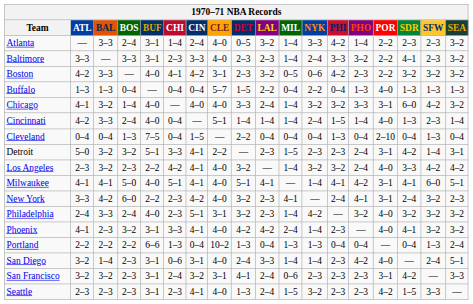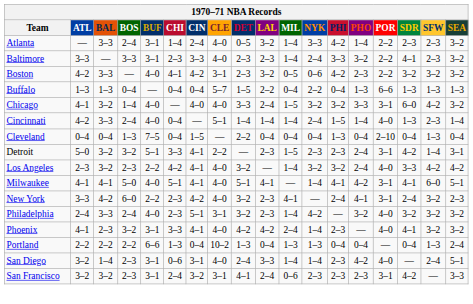 <table class="wikitable" style="font-size:95%; text-align:center;">
 <tr>
 <th colspan=18>1970–71 NBA Records</th>
 </tr>
 <tr>
 <th width=100>Team</th>
 <th style="background:#003EA4;color:#FFFFFF;width=35">ATL</th>
 <th style="background:#E45206;color:#012854;width=35">BAL</th>
 <th style="background:#006400;color:#FFFFFF;width=35">BOS</th>
 <th style="background:#012F6B;color:#D9AA00;width=35">BUF</th>
 <th style="background:#BA0C2F;color:#FFFFFF;width=35">CHI</th>
 <th style="background:#012F6B;color:#FFFFFF;width=35">CIN</th>
 <th style="background:#FFA402;color:#77222F;width=35">CLE</th>
 <th style="background:#012F6B;color:#D40032;width=35">DET</th>
 <th style="background:#800080;color:#FFD700;width=35">LAL</th>
 <th style="background:#006400;color:#FFFFFF;width=35">MIL</th>
 <th style="background:#003EA4;color:#FF8C00;width=35">NYK</th>
 <th style="background:#C90F2E;color:#022167;width=35">PHI</th>
 <th style="background:#800080;color:#FF4500;width=35">PHO</th>
 <th style="background:#FF0000;color:#FFFFFF;width=35">POR</th>
 <th style="background:#00843D;color:#FFCC00;width=35">SDR</th>
 <th style="background:#FFC62C;color:#012F6B;width=35">SFW</th>
 <th style="background:#173F36;color:#EBAA00;width=35">SEA</th>
 </tr>
 <tr>
 <td style="text-align:left;"><a href='#'>Atlanta</a></td>
 <td>—</td>
 <td>3–3</td>
 <td>2–4</td>
 <td>3–1</td>
 <td>1–4</td>
 <td>2–4</td>
 <td>4–0</td>
 <td>0–5</td>
 <td>3–2</td>
 <td>1–4</td>
 <td>3–3</td>
 <td>4–2</td>
 <td>1–4</td>
 <td>2–2</td>
 <td>2–3</td>
 <td>2–3</td>
 <td>3–2</td>
 </tr>
 <tr>
 <td style="text-align:left;"><a href='#'>Baltimore</a></td>
 <td>3–3</td>
 <td>—</td>
 <td>3–3</td>
 <td>3–1</td>
 <td>2–3</td>
 <td>3–3</td>
 <td>4–0</td>
 <td>2–3</td>
 <td>2–3</td>
 <td>1–4</td>
 <td>2–4</td>
 <td>3–3</td>
 <td>3–2</td>
 <td>2–2</td>
 <td>4–1</td>
 <td>2–3</td>
 <td>3–2</td>
 </tr>
 <tr>
 <td style="text-align:left;"><a href='#'>Boston</a></td>
 <td>4–2</td>
 <td>3–3</td>
 <td>—</td>
 <td>4–0</td>
 <td>4–1</td>
 <td>4–2</td>
 <td>3–1</td>
 <td>2–3</td>
 <td>3–2</td>
 <td>0–5</td>
 <td>0–6</td>
 <td>4–2</td>
 <td>2–3</td>
 <td>2–2</td>
 <td>3–2</td>
 <td>3–2</td>
 <td>3–2</td>
 </tr>
 <tr>
 <td style="text-align:left;"><a href='#'>Buffalo</a></td>
 <td>1–3</td>
 <td>1–3</td>
 <td>0–4</td>
 <td>—</td>
 <td>0–4</td>
 <td>0–4</td>
 <td>5–7</td>
 <td>1–5</td>
 <td>2–2</td>
 <td>0–4</td>
 <td>2–2</td>
 <td>0–4</td>
 <td>1–3</td>
-<td>4–0</td>
+<td>6–6</td>
 <td>1–3</td>
 <td>1–3</td>
 <td>1–3</td>
 </tr>
 <tr>
 <td style="text-align:left;"><a href='#'>Chicago</a></td>
 <td>4–1</td>
 <td>3–2</td>
 <td>1–4</td>
 <td>4–0</td>
 <td>—</td>
 <td>4–0</td>
 <td>4–0</td>
 <td>3–3</td>
 <td>2–4</td>
-<td>1–4</td>
+<td>1–5</td>
 <td>3–2</td>
 <td>3–2</td>
 <td>3–3</td>
 <td>3–1</td>
 <td>6–0</td>
 <td>4–2</td>
 <td>3–2</td>
 </tr>
 <tr>
 <td style="text-align:left;"><a href='#'>Cincinnati</a></td>
 <td>4–2</td>
 <td>3–3</td>
 <td>2–4</td>
 <td>4–0</td>
 <td>0–4</td>
 <td>—</td>
 <td>5–1</td>
 <td>1–4</td>
 <td>1–4</td>
 <td>1–4</td>
 <td>2–4</td>
 <td>1–5</td>
 <td>1–4</td>
 <td>4–0</td>
 <td>1–3</td>
 <td>2–3</td>
 <td>1–4</td>
 </tr>
 <tr>
 <td style="text-align:left;"><a href='#'>Cleveland</a></td>
 <td>0–4</td>
 <td>0–4</td>
 <td>1–3</td>
 <td>7–5</td>
 <td>0–4</td>
 <td>1–5</td>
 <td>—</td>
 <td>2–2</td>
 <td>0–4</td>
 <td>0–4</td>
 <td>0–4</td>
 <td>1–3</td>
 <td>0–4</td>
 <td>2–10</td>
 <td>0–4</td>
 <td>1–3</td>
 <td>0–4</td>
 </tr>
 <tr>
 <td style="text-align:left;">Detroit</td>
 <td>5–0</td>
 <td>3–2</td>
 <td>3–2</td>
 <td>5–1</td>
 <td>3–3</td>
 <td>4–1</td>
 <td>2–2</td>
 <td>—</td>
 <td>2–3</td>
 <td>1–5</td>
 <td>2–3</td>
 <td>2–3</td>
 <td>2–4</td>
 <td>3–1</td>
 <td>4–2</td>
 <td>1–4</td>
 <td>3–1</td>
 </tr>
 <tr>
 <td style="text-align:left;"><a href='#'>Los Angeles</a></td>
 <td>2–3</td>
 <td>3–2</td>
 <td>2–3</td>
 <td>2–2</td>
 <td>4–2</td>
 <td>4–1</td>
 <td>4–0</td>
 <td>3–2</td>
 <td>—</td>
 <td>1–4</td>
 <td>3–2</td>
 <td>3–2</td>
 <td>2–4</td>
 <td>4–0</td>
 <td>3–3</td>
 <td>4–2</td>
 <td>4–2</td>
 </tr>
 <tr>
 <td style="text-align:left;"><a href='#'>Milwaukee</a></td>
 <td>4–1</td>
 <td>4–1</td>
 <td>5–0</td>
 <td>4–0</td>
 <td>5–1</td>
 <td>4–1</td>
 <td>4–0</td>
 <td>5–1</td>
 <td>4–1</td>
 <td>—</td>
 <td>1–4</td>
 <td>4–1</td>
 <td>4–2</td>
 <td>3–1</td>
 <td>4–1</td>
 <td>6–0</td>
 <td>5–1</td>
 </tr>
 <tr>
 <td style="text-align:left;"><a href='#'>New York</a></td>
 <td>3–3</td>
 <td>4–2</td>
 <td>6–0</td>
 <td>2–2</td>
 <td>2–3</td>
 <td>4–2</td>
 <td>4–0</td>
 <td>3–2</td>
 <td>2–3</td>
 <td>4–1</td>
 <td>—</td>
 <td>2–4</td>
 <td>4–1</td>
 <td>3–1</td>
 <td>2–4</td>
 <td>3–2</td>
 <td>2–3</td>
 </tr>
 <tr>
 <td style="text-align:left;"><a href='#'>Philadelphia</a></td>
 <td>2–4</td>
 <td>3–3</td>
 <td>2–4</td>
 <td>4–0</td>
 <td>2–3</td>
 <td>5–1</td>
 <td>3–1</td>
 <td>3–2</td>
 <td>2–3</td>
 <td>1–4</td>
 <td>4–2</td>
 <td>—</td>
 <td>3–2</td>
 <td>4–0</td>
 <td>3–2</td>
 <td>3–2</td>
 <td>3–2</td>
 </tr>
 <tr>
 <td style="text-align:left;"><a href='#'>Phoenix</a></td>
 <td>4–1</td>
 <td>2–3</td>
 <td>3–2</td>
 <td>3–1</td>
 <td>3–3</td>
 <td>4–1</td>
 <td>4–0</td>
 <td>4–2</td>
 <td>4–2</td>
 <td>2–4</td>
 <td>1–4</td>
 <td>2–3</td>
 <td>—</td>
 <td>4–0</td>
 <td>4–1</td>
 <td>3–2</td>
 <td>3–2</td>
 </tr>
 <tr>
 <td style="text-align:left;"><a href='#'>Portland</a></td>
 <td>2–2</td>
 <td>2–2</td>
 <td>2–2</td>
 <td>6–6</td>
 <td>1–3</td>
 <td>0–4</td>
 <td>10–2</td>
 <td>1–3</td>
 <td>0–4</td>
 <td>1–3</td>
 <td>1–3</td>
 <td>0–4</td>
 <td>0–4</td>
 <td>—</td>
 <td>0–4</td>
 <td>1–3</td>
 <td>2–4</td>
 </tr>
 <tr>
 <td style="text-align:left;"><a href='#'>San Diego</a></td>
 <td>3–2</td>
 <td>1–4</td>
 <td>2–3</td>
 <td>3–1</td>
 <td>0–6</td>
 <td>3–1</td>
 <td>4–0</td>
 <td>2–4</td>
 <td>3–3</td>
 <td>1–4</td>
 <td>1–4</td>
 <td>2–3</td>
 <td>4–2</td>
 <td>4–0</td>
 <td>—</td>
 <td>2–4</td>
 <td>5–1</td>
 </tr>
 <tr>
 <td style="text-align:left;"><a href='#'>San Francisco</a></td>
 <td>3–2</td>
 <td>3–2</td>
 <td>2–3</td>
 <td>3–1</td>
 <td>2–4</td>
 <td>3–2</td>
 <td>3–1</td>
 <td>4–1</td>
 <td>2–4</td>
 <td>0–6</td>
 <td>2–3</td>
 <td>2–3</td>
 <td>2–3</td>
 <td>3–1</td>
 <td>4–2</td>
 <td>—</td>
 <td>3–3</td>
 </tr>
-<tr>
-<td style="text-align:left;"><a href='#'>Seattle</a></td>
-<td>2–3</td>
-<td>2–3</td>
-<td>2–3</td>
-<td>3–1</td>
-<td>2–3</td>
-<td>4–1</td>
-<td>4–0</td>
-<td>1–3</td>
-<td>2–4</td>
-<td>1–5</td>
-<td>3–2</td>
-<td>2–3</td>
-<td>2–3</td>
-<td>4–2</td>
-<td>1–5</td>
-<td>3–3</td>
-<td>—</td>
-</tr>
 </table>
